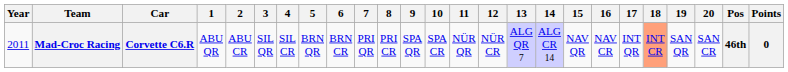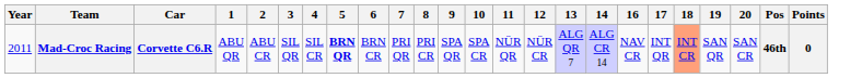 <table class="wikitable" border="1" style="text-align:center; font-size:85%;">
 <tr>
 <th>Year</th>
 <th>Team</th>
 <th>Car</th>
 <th>1</th>
 <th>2</th>
 <th>3</th>
 <th>4</th>
 <th>5</th>
 <th>6</th>
 <th>7</th>
 <th>8</th>
 <th>9</th>
 <th>10</th>
 <th>11</th>
 <th>12</th>
 <th>13</th>
 <th>14</th>
-<th>15</th>
 <th>16</th>
 <th>17</th>
 <th>18</th>
 <th>19</th>
 <th>20</th>
 <th>Pos</th>
 <th>Points</th>
 </tr>
 <tr>
 <td><a href='#'>2011</a></td>
 <th nowrap><a href='#'>Mad-Croc Racing</a></th>
 <th nowrap><a href='#'>Corvette C6.R</a></th>
 <td><a href='#'>ABU<br>QR</a></td>
 <td><a href='#'>ABU<br>CR</a></td>
 <td><a href='#'>SIL<br>QR</a></td>
 <td><a href='#'>SIL<br>CR</a></td>
-<td><a href='#'>BRN<br>QR</a></td>
+<td><strong><a href='#'>BRN<br>QR</a></strong></td>
 <td><a href='#'>BRN<br>CR</a></td>
 <td><a href='#'>PRI<br>QR</a></td>
 <td><a href='#'>PRI<br>CR</a></td>
 <td><a href='#'>SPA<br>QR</a></td>
 <td><a href='#'>SPA<br>CR</a></td>
 <td><a href='#'>NÜR<br>QR</a></td>
 <td><a href='#'>NÜR<br>CR</a></td>
 <td style="background:#CFCFFF;"><a href='#'>ALG<br>QR</a><br><small>7<br></small></td>
 <td style="background:#CFCFFF;"><a href='#'>ALG<br>CR</a><br><small>14<br></small></td>
-<td><a href='#'>NAV<br>QR</a></td>
 <td><a href='#'>NAV<br>CR</a></td>
 <td><a href='#'>INT<br>QR</a></td>
 <td style="background: lightsalmon;"><a href='#'>INT<br>CR</a></td>
 <td><a href='#'>SAN<br>QR</a></td>
 <td><a href='#'>SAN<br>CR</a></td>
 <th>46th</th>
 <th>0</th>
 </tr>
 </table>
